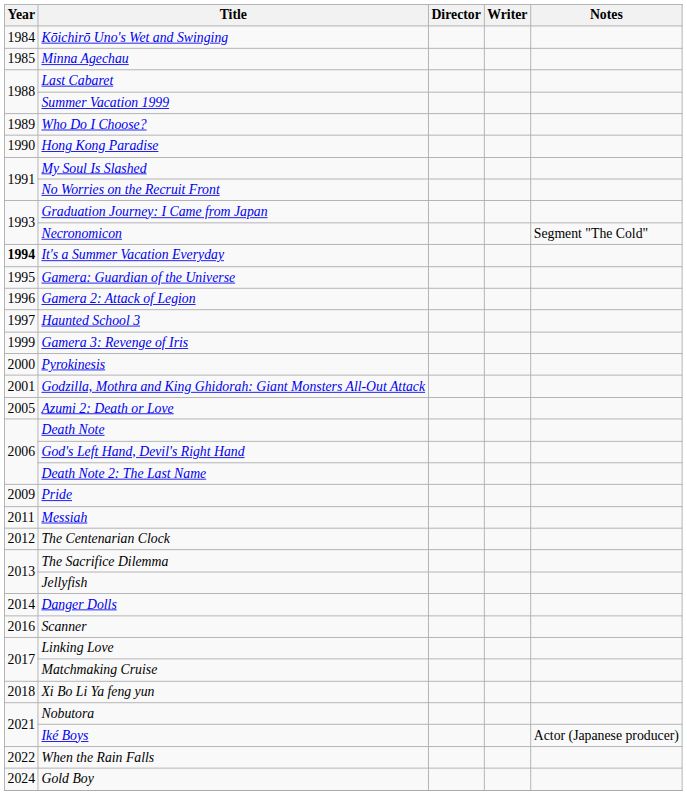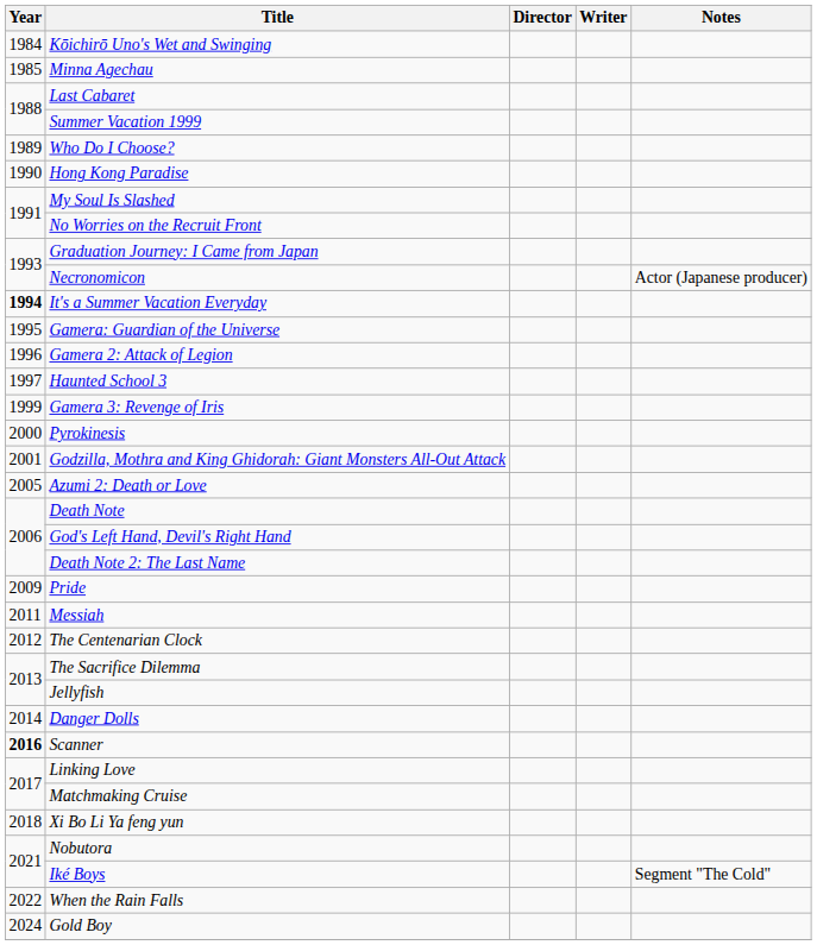 <table class="wikitable">
 <tr>
 <th>Year</th>
 <th>Title</th>
 <th>Director</th>
 <th>Writer</th>
 <th>Notes</th>
 </tr>
 <tr>
 <td>1984</td>
 <td><em><a href='#'>Kōichirō Uno's Wet and Swinging</a></em></td>
 <td></td>
 <td></td>
 <td></td>
 </tr>
 <tr>
 <td>1985</td>
 <td><em><a href='#'>Minna Agechau</a></em></td>
 <td></td>
 <td></td>
 <td></td>
 </tr>
 <tr>
 <td rowspan=2>1988</td>
 <td><em><a href='#'>Last Cabaret</a></em></td>
 <td></td>
 <td></td>
 <td></td>
 </tr>
 <tr>
 <td><em><a href='#'>Summer Vacation 1999</a></em></td>
 <td></td>
 <td></td>
 <td></td>
 </tr>
 <tr>
 <td>1989</td>
 <td><em><a href='#'>Who Do I Choose?</a></em></td>
 <td></td>
 <td></td>
 <td></td>
 </tr>
 <tr>
 <td>1990</td>
 <td><em><a href='#'>Hong Kong Paradise</a></em></td>
 <td></td>
 <td></td>
 <td></td>
 </tr>
 <tr>
 <td rowspan=2>1991</td>
 <td><em><a href='#'>My Soul Is Slashed</a></em></td>
 <td></td>
 <td></td>
 <td></td>
 </tr>
 <tr>
 <td><em><a href='#'>No Worries on the Recruit Front</a></em></td>
 <td></td>
 <td></td>
 <td></td>
 </tr>
 <tr>
 <td rowspan=2>1993</td>
 <td><em><a href='#'>Graduation Journey: I Came from Japan</a></em></td>
 <td></td>
 <td></td>
 <td></td>
 </tr>
 <tr>
 <td><em><a href='#'>Necronomicon</a></em></td>
 <td></td>
 <td></td>
-<td>Segment "The Cold"</td>
+<td>Actor (Japanese producer)</td>
 </tr>
 <tr>
 <td><strong>1994</strong></td>
 <td><em><a href='#'>It's a Summer Vacation Everyday</a></em></td>
 <td></td>
 <td></td>
 <td></td>
 </tr>
 <tr>
 <td>1995</td>
 <td><em><a href='#'>Gamera: Guardian of the Universe</a></em></td>
 <td></td>
 <td></td>
 <td></td>
 </tr>
 <tr>
 <td>1996</td>
 <td><em><a href='#'>Gamera 2: Attack of Legion</a></em></td>
 <td></td>
 <td></td>
 <td></td>
 </tr>
 <tr>
 <td>1997</td>
 <td><em><a href='#'>Haunted School 3</a></em></td>
 <td></td>
 <td></td>
 <td></td>
 </tr>
 <tr>
 <td>1999</td>
 <td><em><a href='#'>Gamera 3: Revenge of Iris</a></em></td>
 <td></td>
 <td></td>
 <td></td>
 </tr>
 <tr>
 <td>2000</td>
 <td><em><a href='#'>Pyrokinesis</a></em></td>
 <td></td>
 <td></td>
 <td></td>
 </tr>
 <tr>
 <td>2001</td>
 <td><em><a href='#'>Godzilla, Mothra and King Ghidorah: Giant Monsters All-Out Attack</a></em></td>
 <td></td>
 <td></td>
 <td></td>
 </tr>
 <tr>
 <td>2005</td>
 <td><em><a href='#'>Azumi 2: Death or Love</a></em></td>
 <td></td>
 <td></td>
 <td></td>
 </tr>
 <tr>
 <td rowspan=3>2006</td>
 <td><em><a href='#'>Death Note</a></em></td>
 <td></td>
 <td></td>
 <td></td>
 </tr>
 <tr>
 <td><em><a href='#'>God's Left Hand, Devil's Right Hand</a></em></td>
 <td></td>
 <td></td>
 <td></td>
 </tr>
 <tr>
 <td><em><a href='#'>Death Note 2: The Last Name</a></em></td>
 <td></td>
 <td></td>
 <td></td>
 </tr>
 <tr>
 <td>2009</td>
 <td><em><a href='#'>Pride</a></em></td>
 <td></td>
 <td></td>
 <td></td>
 </tr>
 <tr>
 <td>2011</td>
 <td><em><a href='#'>Messiah</a></em></td>
 <td></td>
 <td></td>
 <td></td>
 </tr>
 <tr>
 <td>2012</td>
 <td><em>The Centenarian Clock</em></td>
 <td></td>
 <td></td>
 <td></td>
 </tr>
 <tr>
 <td rowspan=2>2013</td>
 <td><em>The Sacrifice Dilemma</em></td>
 <td></td>
 <td></td>
 <td></td>
 </tr>
 <tr>
 <td><em>Jellyfish</em></td>
 <td></td>
 <td></td>
 <td></td>
 </tr>
 <tr>
 <td>2014</td>
 <td><em><a href='#'>Danger Dolls</a></em></td>
 <td></td>
 <td></td>
 <td></td>
 </tr>
 <tr>
-<td>2016</td>
+<td><strong>2016</strong></td>
 <td><em>Scanner</em></td>
 <td></td>
 <td></td>
 <td></td>
 </tr>
 <tr>
 <td rowspan=2>2017</td>
 <td><em>Linking Love</em></td>
 <td></td>
 <td></td>
 <td></td>
 </tr>
 <tr>
 <td><em>Matchmaking Cruise</em></td>
 <td></td>
 <td></td>
 <td></td>
 </tr>
 <tr>
 <td>2018</td>
 <td><em>Xi Bo Li Ya feng yun</em></td>
 <td></td>
 <td></td>
 <td></td>
 </tr>
 <tr>
 <td rowspan=2>2021</td>
 <td><em>Nobutora</em></td>
 <td></td>
 <td></td>
 <td></td>
 </tr>
 <tr>
 <td><em><a href='#'>Iké Boys</a></em></td>
 <td></td>
 <td></td>
-<td>Actor (Japanese producer)</td>
+<td>Segment "The Cold"</td>
 </tr>
 <tr>
 <td>2022</td>
 <td><em>When the Rain Falls</em></td>
 <td></td>
 <td></td>
 <td></td>
 </tr>
 <tr>
 <td>2024</td>
 <td><em>Gold Boy</em></td>
 <td></td>
 <td></td>
 <td></td>
 </tr>
 <tr>
 </tr>
 </table>
